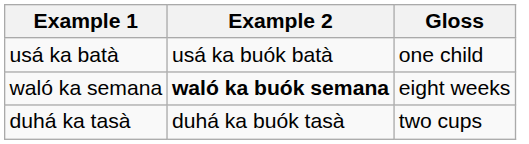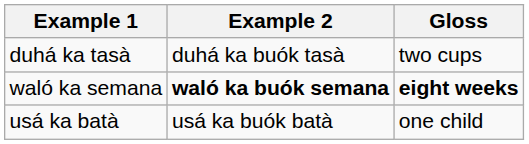 <table class="wikitable">
 <tr>
 <th>Example 1</th>
 <th>Example 2</th>
 <th>Gloss</th>
 </tr>
 <tr>
+<td>duhá ka tasà</td>
+<td>duhá ka buók tasà</td>
+<td>two cups</td>
+</tr>
+<tr>
+<td>waló ka semana</td>
+<td><strong>waló ka buók semana</strong></td>
+<td><strong>eight weeks</strong></td>
+</tr>
+<tr>
 <td>usá ka batà</td>
 <td>usá ka buók batà</td>
 <td>one child</td>
 </tr>
-<tr>
-<td>waló ka semana</td>
-<td><strong>waló ka buók semana</strong></td>
-<td>eight weeks</td>
-</tr>
-<tr>
-<td>duhá ka tasà</td>
-<td>duhá ka buók tasà</td>
-<td>two cups</td>
-</tr>
 </table>
